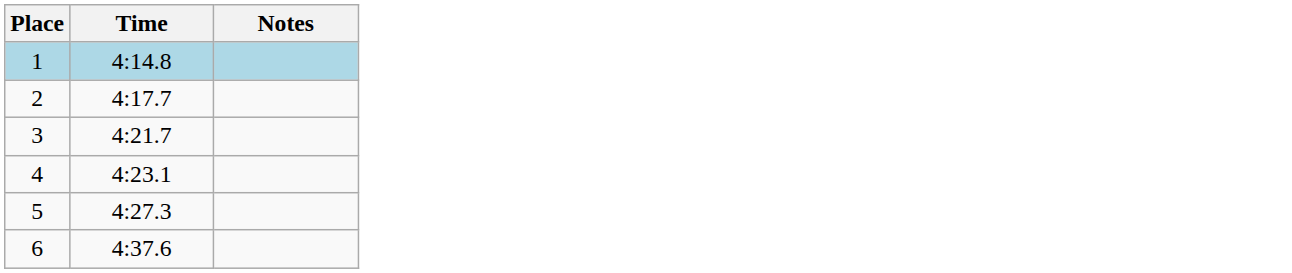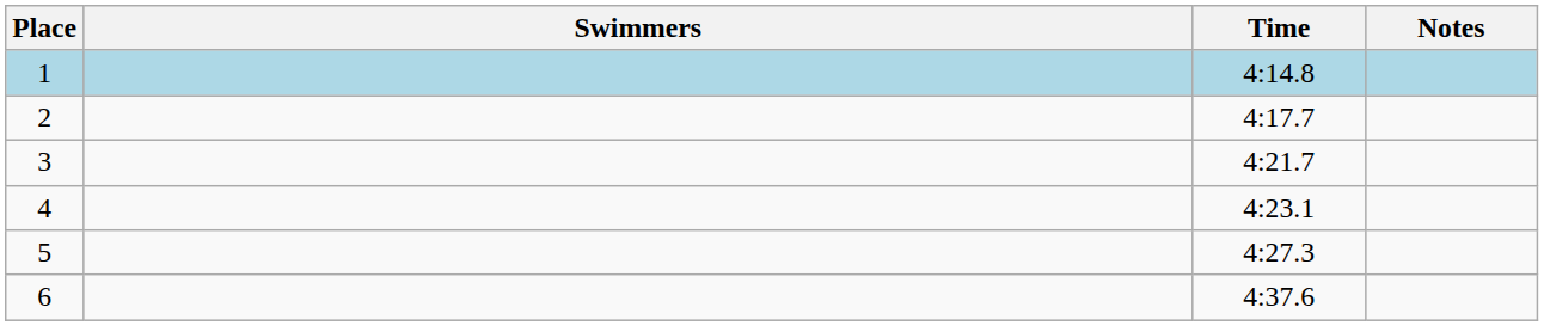 <table class=wikitable style="text-align:center">
 <tr>
 <th>Place</th>
+<th width=620>Swimmers</th>
 <th width=90>Time</th>
 <th width=90>Notes</th>
 </tr>
 <tr bgcolor=lightblue>
 <td>1</td>
+<td align=left></td>
 <td>4:14.8</td>
 <td></td>
 </tr>
 <tr>
 <td>2</td>
+<td align=left></td>
 <td>4:17.7</td>
 <td></td>
 </tr>
 <tr>
 <td>3</td>
+<td align=left></td>
 <td>4:21.7</td>
 <td></td>
 </tr>
 <tr>
 <td>4</td>
+<td align=left></td>
 <td>4:23.1</td>
 <td></td>
 </tr>
 <tr>
 <td>5</td>
+<td align=left></td>
 <td>4:27.3</td>
 <td></td>
 </tr>
 <tr>
 <td>6</td>
+<td align=left></td>
 <td>4:37.6</td>
 <td></td>
 </tr>
 </table>
